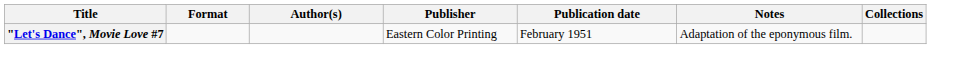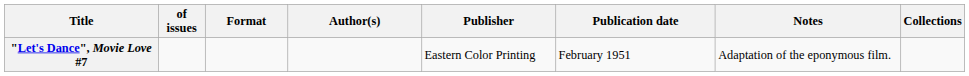 <table class="wikitable">
 <tr>
 <th>Title</th>
+<th style="width:40pt"> of issues</th>
 <th style="width:75pt">Format</th>
 <th style="width:125pt">Author(s)</th>
 <th style="width:125pt">Publisher</th>
 <th style="width:150pt">Publication date</th>
 <th style="width:175pt">Notes</th>
 <th>Collections</th>
 </tr>
 <tr>
 <th>"<a href='#'>Let's Dance</a>", <em>Movie Love</em> #7</th>
 <td></td>
 <td></td>
+<td></td>
 <td>Eastern Color Printing</td>
 <td>February 1951</td>
 <td>Adaptation of the eponymous film.</td>
 <td></td>
 </tr>
 </table>
